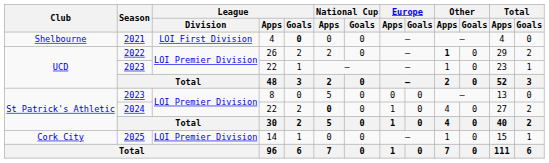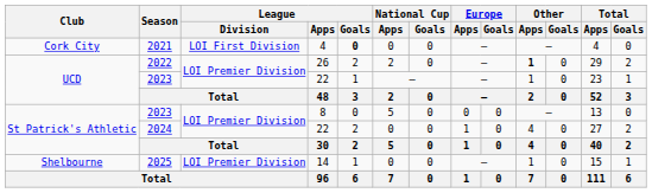 <table class=wikitable style="text-align: center">
 <tr>
 <th rowspan=2>Club</th>
 <th rowspan=2>Season</th>
 <th colspan=3>League</th>
 <th colspan=2>National Cup</th>
 <th colspan=2><a href='#'>Europe</a></th>
 <th colspan=2>Other</th>
 <th colspan=2>Total</th>
 </tr>
 <tr>
 <th>Division</th>
 <th>Apps</th>
 <th>Goals</th>
 <th>Apps</th>
 <th>Goals</th>
 <th>Apps</th>
 <th>Goals</th>
 <th>Apps</th>
 <th>Goals</th>
 <th>Apps</th>
 <th>Goals</th>
 </tr>
 <tr>
-<td><a href='#'>Shelbourne</a></td>
+<td><a href='#'>Cork City</a></td>
 <td><a href='#'>2021</a></td>
 <td><a href='#'>LOI First Division</a></td>
 <td>4</td>
 <td><strong>0</strong></td>
 <td>0</td>
 <td>0</td>
 <td colspan="2">—</td>
 <td colspan="2">—</td>
 <td>4</td>
 <td>0</td>
 </tr>
 <tr>
 <td rowspan="3"><a href='#'>UCD</a></td>
 <td><a href='#'>2022</a></td>
 <td rowspan="2"><a href='#'>LOI Premier Division</a></td>
 <td>26</td>
 <td>2</td>
 <td>2</td>
 <td>0</td>
 <td colspan="2">—</td>
 <td><strong>1</strong></td>
 <td>0</td>
 <td>29</td>
 <td>2</td>
 </tr>
 <tr>
 <td><a href='#'>2023</a></td>
 <td>22</td>
 <td>1</td>
 <td colspan="2">—</td>
 <td colspan="2">—</td>
 <td>1</td>
 <td>0</td>
 <td>23</td>
 <td>1</td>
 </tr>
 <tr>
 <th colspan="2">Total</th>
 <th>48</th>
 <th>3</th>
 <th>2</th>
 <th>0</th>
 <th colspan="2">—</th>
 <th>2</th>
 <th>0</th>
 <th>52</th>
 <th>3</th>
 </tr>
 <tr>
 <td rowspan="3"><a href='#'>St Patrick's Athletic</a></td>
 <td><a href='#'>2023</a></td>
 <td rowspan="2"><a href='#'>LOI Premier Division</a></td>
 <td>8</td>
 <td>0</td>
 <td>5</td>
 <td>0</td>
 <td>0</td>
 <td>0</td>
 <td colspan="2">—</td>
 <td>13</td>
 <td>0</td>
 </tr>
 <tr>
 <td><a href='#'>2024</a></td>
 <td>22</td>
 <td>2</td>
-<td><strong>0</strong></td>
+<td>0</td>
 <td>0</td>
 <td>1</td>
 <td>0</td>
 <td>4</td>
 <td>0</td>
 <td>27</td>
 <td>2</td>
 </tr>
 <tr>
 <th colspan="2">Total</th>
 <th>30</th>
 <th>2</th>
 <th>5</th>
 <th>0</th>
 <th>1</th>
 <th>0</th>
 <th>4</th>
 <th>0</th>
 <th>40</th>
 <th>2</th>
 </tr>
 <tr>
-<td><a href='#'>Cork City</a></td>
+<td><a href='#'>Shelbourne</a></td>
 <td><a href='#'>2025</a></td>
 <td><a href='#'>LOI Premier Division</a></td>
 <td>14</td>
 <td>1</td>
 <td>0</td>
 <td>0</td>
 <td colspan="2">—</td>
 <td>1</td>
 <td>0</td>
 <td>15</td>
 <td>1</td>
 </tr>
 <tr>
 <th colspan="3">Total</th>
 <th>96</th>
 <th>6</th>
 <th>7</th>
 <th>0</th>
 <th>1</th>
 <th>0</th>
 <th>7</th>
 <th>0</th>
 <th>111</th>
 <th>6</th>
 </tr>
 </table>
